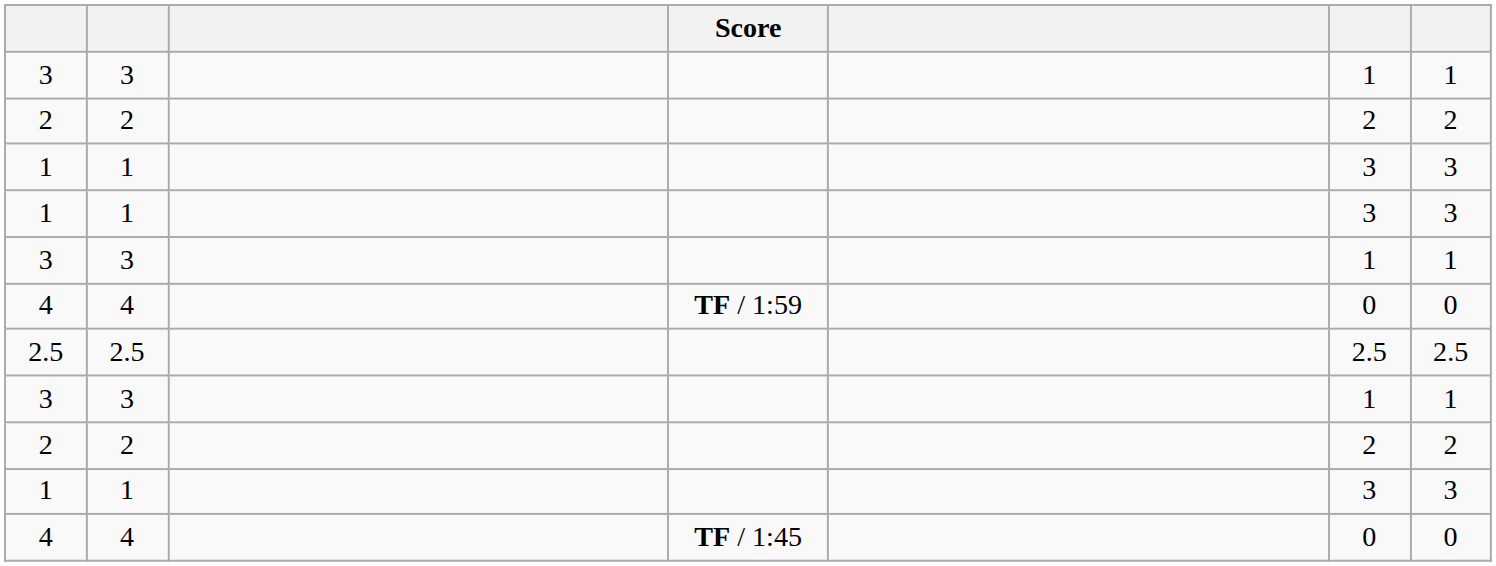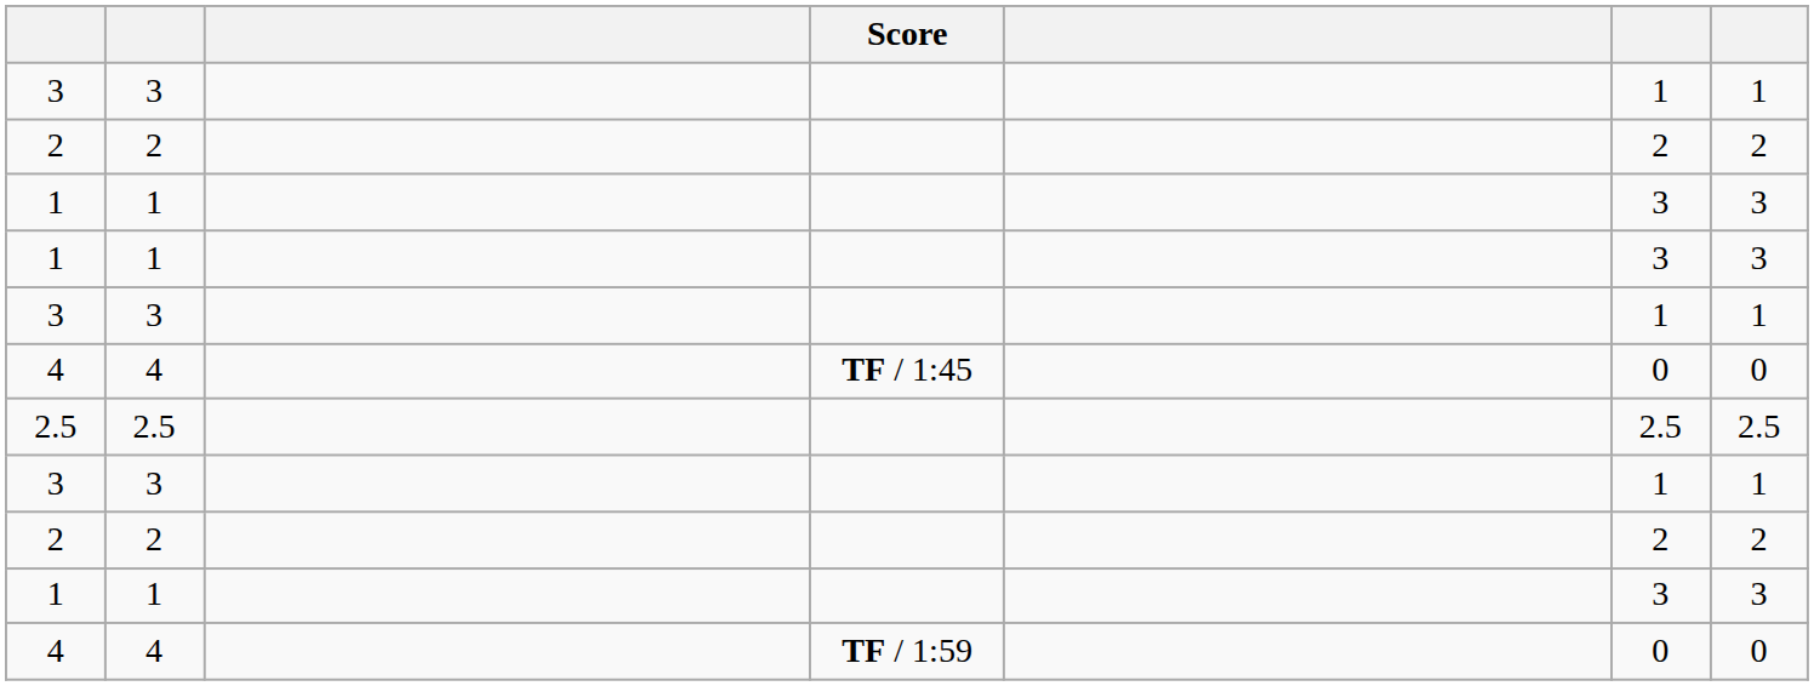 <table class="wikitable" style="text-align: center; font-size:90%" |>
 <tr>
 <th width="35"></th>
 <th width="35"></th>
 <th width="250"></th>
 <th width="75">Score</th>
 <th width="250"></th>
 <th width="35"></th>
 <th width="35"></th>
 </tr>
 <tr>
 <td>3</td>
 <td>3</td>
 <td style="text-align:left;"></td>
 <td></td>
 <td style="text-align:left;"><strong></strong></td>
 <td>1</td>
 <td>1</td>
 </tr>
 <tr>
 <td>2</td>
 <td>2</td>
 <td style="text-align:left;"></td>
 <td></td>
 <td style="text-align:left;"></td>
 <td>2</td>
 <td>2</td>
 </tr>
 <tr>
 <td>1</td>
 <td>1</td>
 <td style="text-align:left;"><strong></strong></td>
 <td></td>
 <td style="text-align:left;"></td>
 <td>3</td>
 <td>3</td>
 </tr>
 <tr>
 <td>1</td>
 <td>1</td>
 <td style="text-align:left;"><strong></strong></td>
 <td></td>
 <td style="text-align:left;"></td>
 <td>3</td>
 <td>3</td>
 </tr>
 <tr>
 <td>3</td>
 <td>3</td>
 <td style="text-align:left;"></td>
 <td></td>
 <td style="text-align:left;"><strong></strong></td>
 <td>1</td>
 <td>1</td>
 </tr>
 <tr>
 <td>4</td>
 <td>4</td>
 <td style="text-align:left;"></td>
-<td><strong>TF</strong> / 1:59</td>
+<td><strong>TF</strong> / 1:45</td>
 <td style="text-align:left;"><strong></strong></td>
 <td>0</td>
 <td>0</td>
 </tr>
 <tr>
 <td>2.5</td>
 <td>2.5</td>
 <td style="text-align:left;"></td>
 <td></td>
 <td style="text-align:left;"></td>
 <td>2.5</td>
 <td>2.5</td>
 </tr>
 <tr>
 <td>3</td>
 <td>3</td>
 <td style="text-align:left;"></td>
 <td></td>
 <td style="text-align:left;"><strong></strong></td>
 <td>1</td>
 <td>1</td>
 </tr>
 <tr>
 <td>2</td>
 <td>2</td>
 <td style="text-align:left;"></td>
 <td></td>
 <td style="text-align:left;"></td>
 <td>2</td>
 <td>2</td>
 </tr>
 <tr>
 <td>1</td>
 <td>1</td>
 <td style="text-align:left;"><strong></strong></td>
 <td></td>
 <td style="text-align:left;"></td>
 <td>3</td>
 <td>3</td>
 </tr>
 <tr>
 <td>4</td>
 <td>4</td>
 <td style="text-align:left;"></td>
-<td><strong>TF</strong> / 1:45</td>
+<td><strong>TF</strong> / 1:59</td>
 <td style="text-align:left;"><strong></strong></td>
 <td>0</td>
 <td>0</td>
 </tr>
 </table>
